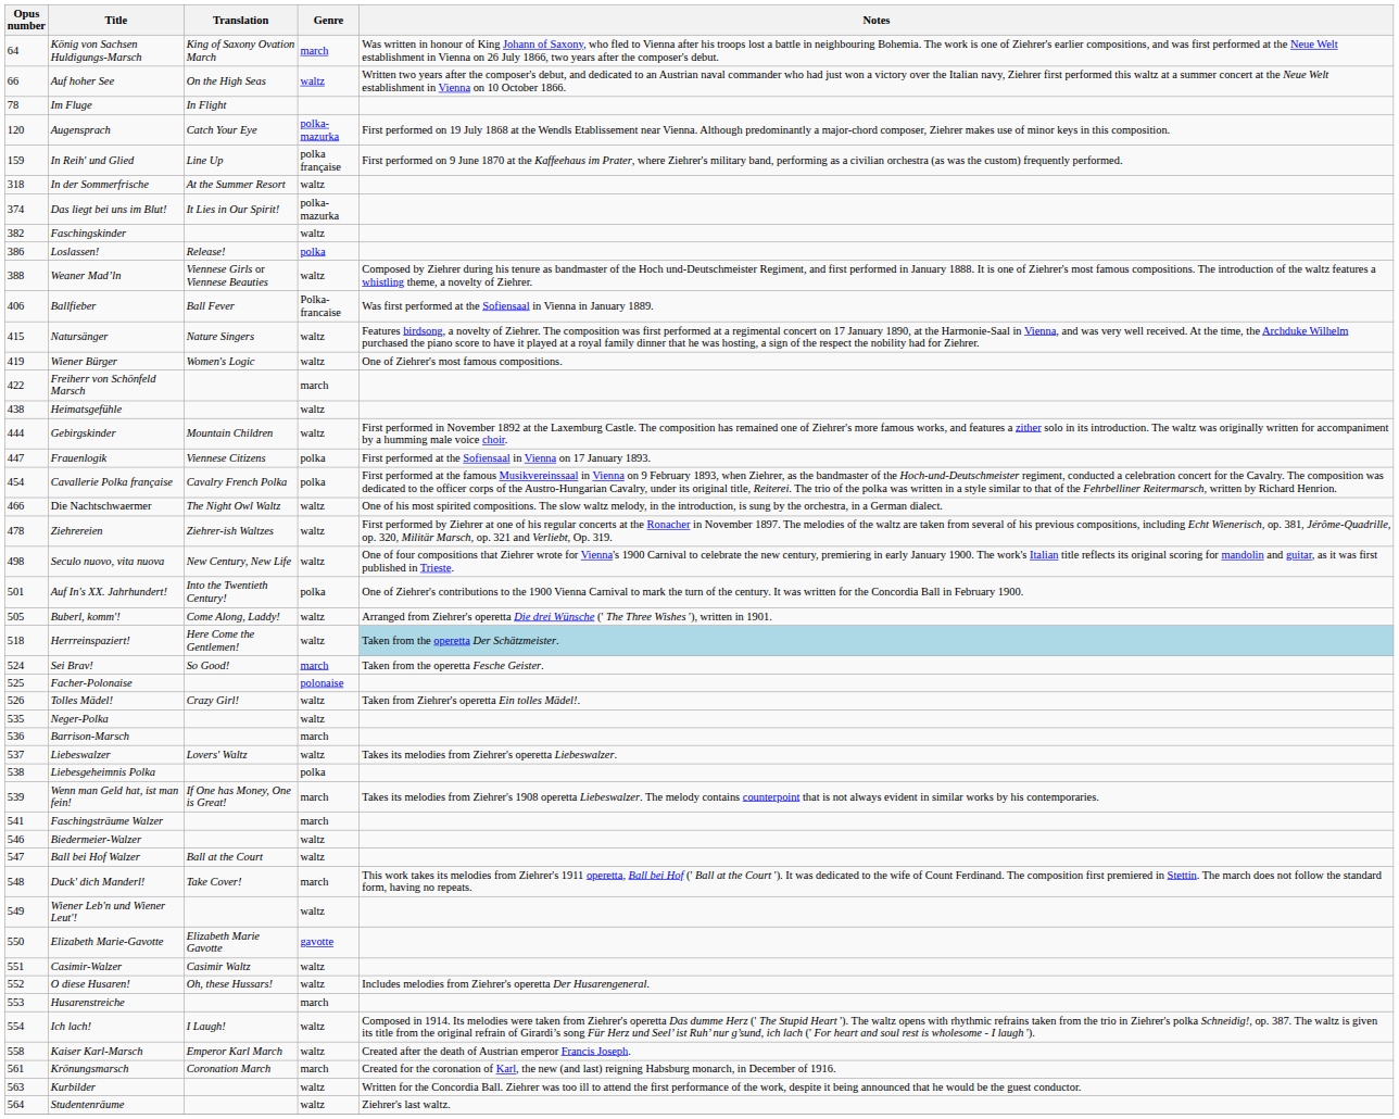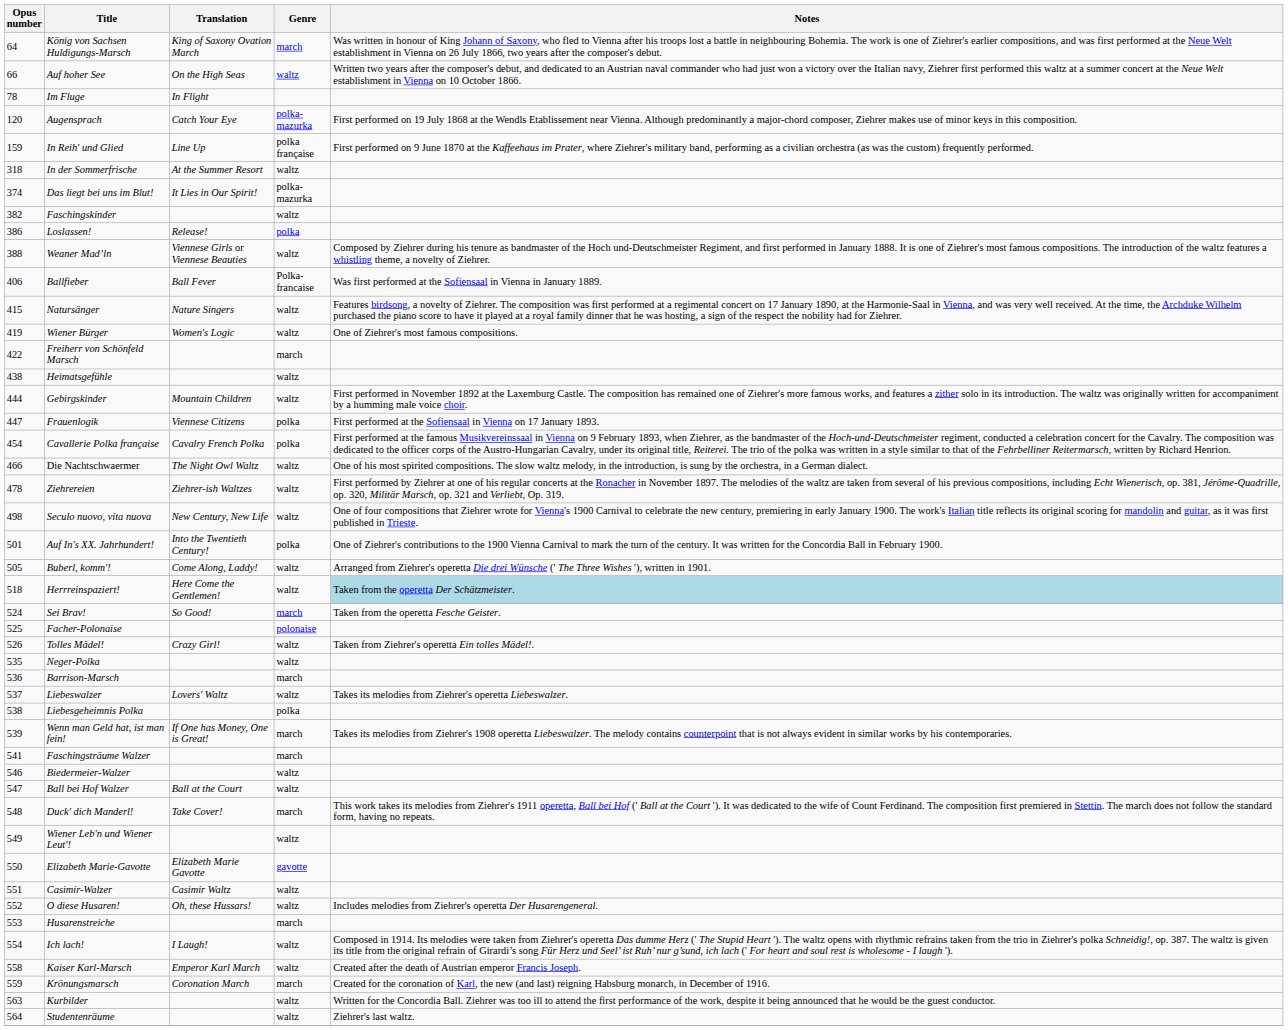 <table class="wikitable">
 <tr>
 <th>Opus <br> number</th>
 <th>Title</th>
 <th>Translation</th>
 <th>Genre</th>
 <th>Notes</th>
 </tr>
 <tr>
 <td>64</td>
 <td><em>König von Sachsen Huldigungs-Marsch</em></td>
 <td><em>King of Saxony Ovation March</em></td>
 <td><a href='#'>march</a></td>
 <td>Was written in honour of King <a href='#'>Johann of Saxony</a>, who fled to Vienna after his troops lost a battle in neighbouring Bohemia. The work is one of Ziehrer's earlier compositions, and was first performed at the <a href='#'>Neue Welt</a> establishment in Vienna on 26 July 1866, two years after the composer's debut.</td>
 </tr>
 <tr>
 <td>66</td>
 <td><em>Auf hoher See</em></td>
 <td><em>On the High Seas</em></td>
 <td><a href='#'>waltz</a></td>
 <td>Written two years after the composer's debut, and dedicated to an Austrian naval commander who had just won a victory over the Italian navy, Ziehrer first performed this waltz at a summer concert at the <em>Neue Welt</em> establishment in <a href='#'>Vienna</a> on 10 October 1866.</td>
 </tr>
 <tr>
 <td>78</td>
 <td><em>Im Fluge</em></td>
 <td><em>In Flight</em></td>
 <td></td>
 <td></td>
 </tr>
 <tr>
 <td>120</td>
 <td><em>Augensprach</em></td>
 <td><em>Catch Your Eye</em></td>
 <td><a href='#'>polka-mazurka</a></td>
 <td>First performed on 19 July 1868 at the Wendls Etablissement near Vienna. Although predominantly a major-chord composer, Ziehrer makes use of minor keys in this composition.</td>
 </tr>
 <tr>
 <td>159</td>
 <td><em>In Reih' und Glied</em></td>
 <td><em>Line Up</em></td>
 <td>polka française</td>
 <td>First performed on 9 June 1870 at the <em>Kaffeehaus im Prater</em>, where Ziehrer's military band, performing as a civilian orchestra (as was the custom) frequently performed.</td>
 </tr>
 <tr>
 <td>318</td>
 <td><em>In der Sommerfrische</em></td>
 <td><em>At the Summer Resort</em></td>
 <td>waltz</td>
 <td></td>
 </tr>
 <tr>
 <td>374</td>
 <td><em>Das liegt bei uns im Blut!</em></td>
 <td><em>It Lies in Our Spirit!</em></td>
 <td>polka-mazurka</td>
 <td></td>
 </tr>
 <tr>
 <td>382</td>
 <td><em>Faschingskinder</em></td>
 <td></td>
 <td>waltz</td>
 </tr>
 <tr>
 <td>386</td>
 <td><em>Loslassen!</em></td>
 <td><em>Release!</em></td>
 <td><a href='#'>polka</a></td>
 <td></td>
 </tr>
 <tr>
 <td>388</td>
 <td><em>Weaner Mad’ln</em></td>
 <td><em>Viennese Girls</em> or <em>Viennese Beauties</em></td>
 <td>waltz</td>
 <td>Composed by Ziehrer during his tenure as bandmaster of the Hoch und-Deutschmeister Regiment, and first performed in January 1888. It is one of Ziehrer's most famous compositions. The introduction of the waltz features a <a href='#'>whistling</a> theme, a novelty of Ziehrer.</td>
 </tr>
 <tr>
 <td>406</td>
 <td><em>Ballfieber</em></td>
 <td><em>Ball Fever</em></td>
 <td>Polka-francaise</td>
 <td>Was first performed at the <a href='#'>Sofiensaal</a> in Vienna in January 1889.</td>
 </tr>
 <tr>
 <td>415</td>
 <td><em>Natursänger</em></td>
 <td><em>Nature Singers</em></td>
 <td>waltz</td>
 <td>Features <a href='#'>birdsong</a>, a novelty of Ziehrer. The composition was first performed at a regimental concert on 17 January 1890, at the Harmonie-Saal in <a href='#'>Vienna</a>, and was very well received. At the time, the <a href='#'>Archduke Wilhelm</a> purchased the piano score to have it played at a royal family dinner that he was hosting, a sign of the respect the nobility had for Ziehrer.</td>
 </tr>
 <tr>
 <td>419</td>
 <td><em>Wiener Bürger</em></td>
 <td><em>Women's Logic</em></td>
 <td>waltz</td>
 <td>One of Ziehrer's most famous compositions.</td>
 </tr>
 <tr>
 <td>422</td>
 <td><em>Freiherr von Schönfeld Marsch</em></td>
 <td></td>
 <td>march</td>
 <td></td>
 </tr>
 <tr>
 <td>438</td>
 <td><em>Heimatsgefühle</em></td>
 <td></td>
 <td>waltz</td>
 <td></td>
 </tr>
 <tr>
 <td>444</td>
 <td><em>Gebirgskinder</em></td>
 <td><em>Mountain Children</em></td>
 <td>waltz</td>
 <td>First performed in November 1892 at the Laxemburg Castle. The composition has remained one of Ziehrer's more famous works, and features a <a href='#'>zither</a> solo in its introduction. The waltz was originally written for accompaniment by a humming male voice <a href='#'>choir</a>.</td>
 </tr>
 <tr>
 <td>447</td>
 <td><em>Frauenlogik</em></td>
 <td><em>Viennese Citizens</em></td>
 <td>polka</td>
 <td>First performed at the <a href='#'>Sofiensaal</a> in <a href='#'>Vienna</a> on 17 January 1893.</td>
 </tr>
 <tr>
 <td>454</td>
 <td><em>Cavallerie Polka française</em></td>
 <td><em>Cavalry French Polka</em></td>
 <td>polka</td>
 <td>First performed at the famous <a href='#'>Musikvereinssaal</a> in <a href='#'>Vienna</a> on 9 February 1893, when Ziehrer, as the bandmaster of the <em>Hoch-und-Deutschmeister</em> regiment, conducted a celebration concert for the Cavalry. The composition was dedicated to the officer corps of the Austro-Hungarian Cavalry, under its original title, <em>Reiterei</em>. The trio of the polka was written in a style similar to that of the <em>Fehrbelliner Reitermarsch</em>, written by Richard Henrion.</td>
 </tr>
 <tr>
 <td>466</td>
 <td>Die Nachtschwaermer</td>
 <td><em>The Night Owl Waltz</em></td>
 <td>waltz</td>
 <td>One of his most spirited compositions. The slow waltz melody, in the introduction, is sung by the orchestra, in a German dialect.</td>
 </tr>
 <tr>
 <td>478</td>
 <td><em>Ziehrereien</em></td>
 <td><em>Ziehrer-ish Waltzes</em></td>
 <td>waltz</td>
 <td>First performed by Ziehrer at one of his regular concerts at the <a href='#'>Ronacher</a> in November 1897. The melodies of the waltz are taken from several of his previous compositions, including <em>Echt Wienerisch</em>, op. 381, <em>Jérôme-Quadrille</em>, op. 320, <em>Militär Marsch</em>, op. 321 and <em>Verliebt</em>, Op. 319.</td>
 </tr>
 <tr>
 <td>498</td>
 <td><em>Seculo nuovo, vita nuova</em></td>
 <td><em>New Century, New Life</em></td>
 <td>waltz</td>
 <td>One of four compositions that Ziehrer wrote for <a href='#'>Vienna</a>'s 1900 Carnival to celebrate the new century, premiering in early January 1900. The work's <a href='#'>Italian</a> title reflects its original scoring for <a href='#'>mandolin</a> and <a href='#'>guitar</a>, as it was first published in <a href='#'>Trieste</a>.</td>
 </tr>
 <tr>
 <td>501</td>
 <td><em>Auf In's XX. Jahrhundert!</em></td>
 <td><em>Into the Twentieth Century!</em></td>
 <td>polka</td>
 <td>One of Ziehrer's contributions to the 1900 Vienna Carnival to mark the turn of the century. It was written for the Concordia Ball in February 1900.</td>
 </tr>
 <tr>
 <td>505</td>
 <td><em>Buberl, komm'!</em></td>
 <td><em>Come Along, Laddy!</em></td>
 <td>waltz</td>
 <td>Arranged from Ziehrer's operetta <em><a href='#'>Die drei Wünsche</a></em> (' <em>The Three Wishes</em> '), written in 1901.</td>
 </tr>
 <tr>
 <td>518</td>
 <td><em>Herrreinspaziert!</em></td>
 <td><em>Here Come the Gentlemen!</em></td>
 <td>waltz</td>
 <td style="background: lightblue;">Taken from the <a href='#'>operetta</a> <em>Der Schätzmeister</em>.</td>
 </tr>
 <tr>
 <td>524</td>
 <td><em>Sei Brav!</em></td>
 <td><em>So Good!</em></td>
 <td><a href='#'>march</a></td>
 <td>Taken from the operetta <em>Fesche Geister</em>.</td>
 </tr>
 <tr>
 <td>525</td>
 <td><em>Facher-Polonaise</em></td>
 <td></td>
 <td><a href='#'>polonaise</a></td>
 <td></td>
 </tr>
 <tr>
 <td>526</td>
 <td><em>Tolles Mädel!</em></td>
 <td><em>Crazy Girl!</em></td>
 <td>waltz</td>
 <td>Taken from Ziehrer's operetta <em>Ein tolles Mädel!</em>.</td>
 </tr>
 <tr>
 <td>535</td>
 <td><em>Neger-Polka</em></td>
 <td></td>
 <td>waltz</td>
 <td></td>
 </tr>
 <tr>
 <td>536</td>
 <td><em>Barrison-Marsch</em></td>
 <td></td>
 <td>march</td>
 <td></td>
 </tr>
 <tr>
 <td>537</td>
 <td><em>Liebeswalzer </em></td>
 <td><em>Lovers' Waltz</em></td>
 <td>waltz</td>
 <td>Takes its melodies from Ziehrer's operetta <em>Liebeswalzer</em>.</td>
 </tr>
 <tr>
 <td>538</td>
 <td><em>Liebesgeheimnis Polka</em></td>
 <td></td>
 <td>polka</td>
 <td></td>
 </tr>
 <tr>
 <td>539</td>
 <td><em>Wenn man Geld hat, ist man fein!</em></td>
 <td><em>If One has Money, One is Great!</em></td>
 <td>march</td>
 <td>Takes its melodies from Ziehrer's 1908 operetta <em>Liebeswalzer</em>. The melody contains <a href='#'>counterpoint</a> that is not always evident in similar works by his contemporaries.</td>
 </tr>
 <tr>
 <td>541</td>
 <td><em>Faschingsträume Walzer</em></td>
 <td></td>
 <td>march</td>
 <td></td>
 </tr>
 <tr>
 <td>546</td>
 <td><em>Biedermeier-Walzer</em></td>
 <td></td>
 <td>waltz</td>
 <td></td>
 </tr>
 <tr>
 <td>547</td>
 <td><em>Ball bei Hof Walzer</em></td>
 <td><em>Ball at the Court</em></td>
 <td>waltz</td>
 <td></td>
 </tr>
 <tr>
 <td>548</td>
 <td><em>Duck' dich Manderl!</em></td>
 <td><em>Take Cover!</em></td>
 <td>march</td>
 <td>This work takes its melodies from Ziehrer's 1911 <a href='#'>operetta</a>, <em><a href='#'>Ball bei Hof</a></em> (' <em>Ball at the Court</em> '). It was dedicated to the wife of Count Ferdinand. The composition first premiered in <a href='#'>Stettin</a>. The march does not follow the standard form, having no repeats.</td>
 </tr>
 <tr>
 <td>549</td>
 <td><em>Wiener Leb'n und Wiener Leut'!</em></td>
 <td></td>
 <td>waltz</td>
 <td></td>
 </tr>
 <tr>
 <td>550</td>
 <td><em>Elizabeth Marie-Gavotte</em></td>
 <td><em>Elizabeth Marie Gavotte</em></td>
 <td><a href='#'>gavotte</a></td>
 <td></td>
 </tr>
 <tr>
 <td>551</td>
 <td><em>Casimir-Walzer</em></td>
 <td><em>Casimir Waltz</em></td>
 <td>waltz</td>
 <td></td>
 </tr>
 <tr>
 <td>552</td>
 <td><em>O diese Husaren!</em></td>
 <td><em>Oh, these Hussars!</em></td>
 <td>waltz</td>
 <td>Includes melodies from Ziehrer's operetta <em>Der Husarengeneral</em>.</td>
 </tr>
 <tr>
 <td>553</td>
 <td><em>Husarenstreiche</em></td>
 <td></td>
 <td>march</td>
 <td></td>
 </tr>
 <tr>
 <td>554</td>
 <td><em>Ich lach!</em></td>
 <td><em>I Laugh!</em></td>
 <td>waltz</td>
 <td>Composed in 1914. Its melodies were taken from Ziehrer's operetta <em>Das dumme Herz</em> (' <em>The Stupid Heart</em> '). The waltz opens with rhythmic refrains taken from the trio in Ziehrer's polka <em>Schneidig!</em>, op. 387. The waltz is given its title from the original refrain of Girardi’s song <em>Für Herz und Seel’ ist Ruh’ nur g’sund, ich lach</em> (' <em>For heart and soul rest is wholesome - I laugh</em> ').</td>
 </tr>
 <tr>
 <td>558</td>
 <td><em>Kaiser Karl-Marsch</em></td>
 <td><em>Emperor Karl March</em></td>
 <td>waltz</td>
 <td>Created after the death of Austrian emperor <a href='#'>Francis Joseph</a>.</td>
 </tr>
 <tr>
-<td>561</td>
+<td>559</td>
 <td><em>Krönungsmarsch</em></td>
 <td><em>Coronation March</em></td>
 <td>march</td>
 <td>Created for the coronation of <a href='#'>Karl</a>, the new (and last) reigning Habsburg monarch, in December of 1916.</td>
 </tr>
 <tr>
 <td>563</td>
 <td><em>Kurbilder</em></td>
 <td></td>
 <td>waltz</td>
 <td>Written for the Concordia Ball. Ziehrer was too ill to attend the first performance of the work, despite it being announced that he would be the guest conductor.</td>
 </tr>
 <tr>
 <td>564</td>
 <td><em>Studentenräume</em></td>
 <td></td>
 <td>waltz</td>
 <td>Ziehrer's last waltz.</td>
 </tr>
 <tr>
 </tr>
 </table>
